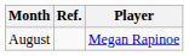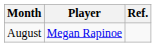 <table class=wikitable>
 <tr>
 <th>Month</th>
+<th>Player</th>
 <th>Ref.</th>
-<th>Player</th>
 </tr>
 <tr>
 <td>August</td>
+<td> <a href='#'>Megan Rapinoe</a></td>
 <td></td>
-<td> <a href='#'>Megan Rapinoe</a></td>
 </tr>
 </table>
